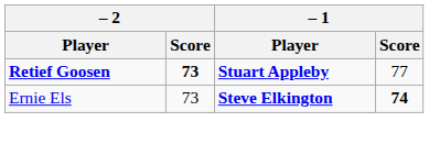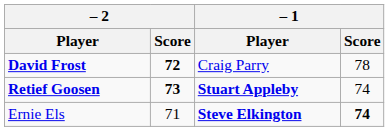 <table class=wikitable>
 <tr>
 <th colspan=2> – 2</th>
 <th colspan=2> – 1</th>
 </tr>
 <tr>
 <th width=145>Player</th>
 <th>Score</th>
 <th width=145>Player</th>
 <th>Score</th>
 </tr>
 <tr>
+<td><strong><a href='#'>David Frost</a></strong></td>
+<td align=center><strong>72</strong></td>
+<td><a href='#'>Craig Parry</a></td>
+<td align=center>78</td>
+</tr>
+<tr>
 <td><strong><a href='#'>Retief Goosen</a></strong></td>
 <td align=center><strong>73</strong></td>
 <td><strong><a href='#'>Stuart Appleby</a></strong></td>
-<td align=center>77</td>
+<td align=center>74</td>
 </tr>
 <tr>
 <td><a href='#'>Ernie Els</a></td>
-<td align=center>73</td>
+<td align=center>71</td>
 <td><strong><a href='#'>Steve Elkington</a></strong></td>
 <td align=center><strong>74</strong></td>
 </tr>
 </table>
